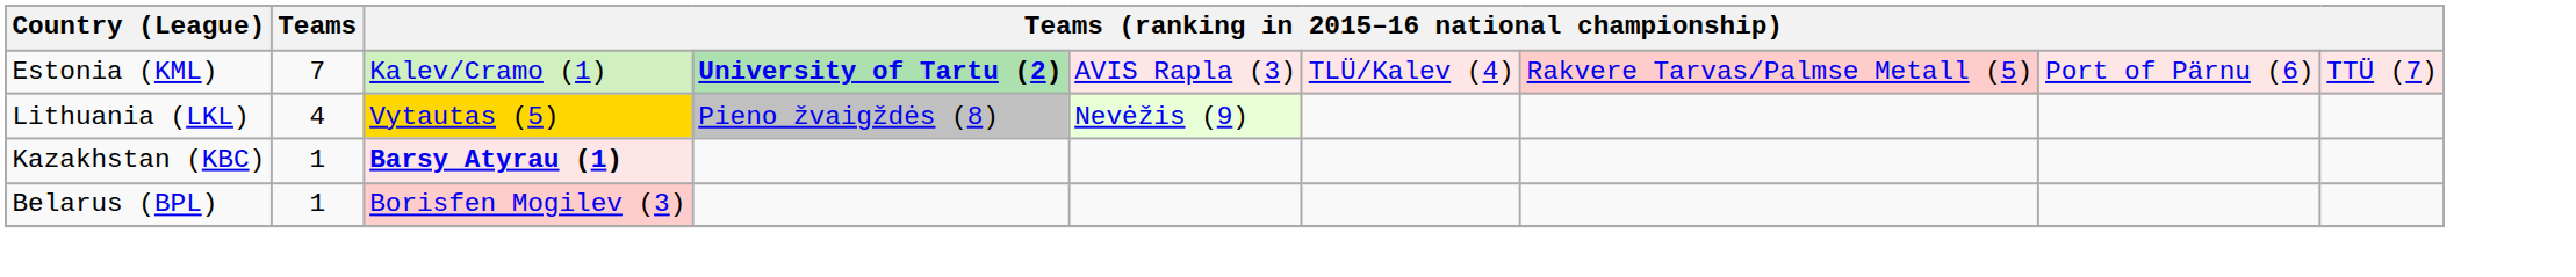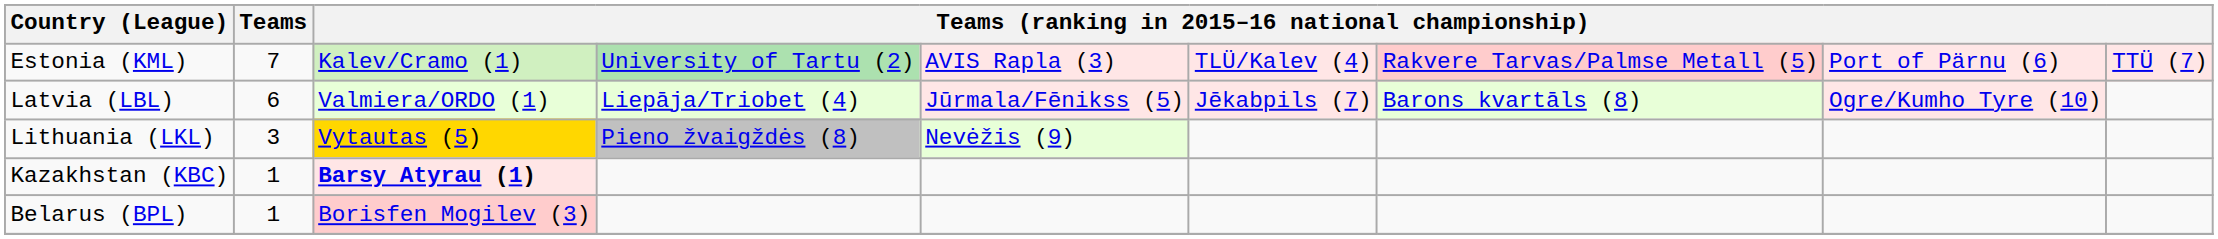 <table class="wikitable" style="font-size:90%;">
 <tr>
 <th>Country (League)</th>
 <th>Teams</th>
 <th colspan=7>Teams (ranking in 2015–16 national championship)</th>
 </tr>
 <tr>
 <td bgcolor=> Estonia (<a href='#'>KML</a>)</td>
 <td align=center>7</td>
 <td style="background:#D0F0C0;"><a href='#'>Kalev/Cramo</a> (<a href='#'>1</a>)</td>
-<td style="background:#ACE1AF;"><strong><a href='#'>University of Tartu</a> (<a href='#'>2</a>)</strong></td>
+<td style="background:#ACE1AF;"><a href='#'>University of Tartu</a> (<a href='#'>2</a>)</td>
 <td style="background:#FFE6E6;"><a href='#'>AVIS Rapla</a> (<a href='#'>3</a>)</td>
 <td style="background:#FFE6E6;"><a href='#'>TLÜ/Kalev</a> (<a href='#'>4</a>)</td>
 <td style="background:#fcc;"><a href='#'>Rakvere Tarvas/Palmse Metall</a> (<a href='#'>5</a>)</td>
 <td style="background:#FFE6E6;"><a href='#'>Port of Pärnu</a> (<a href='#'>6</a>)</td>
 <td style="background:#FFE6E6;"><a href='#'>TTÜ</a> (<a href='#'>7</a>)</td>
 </tr>
 <tr>
+<td bgcolor=> Latvia (<a href='#'>LBL</a>)</td>
+<td align=center>6</td>
+<td style="background:#E8FFD8;"><a href='#'>Valmiera/ORDO</a> (<a href='#'>1</a>)</td>
+<td style="background:#E8FFD8;"><a href='#'>Liepāja/Triobet</a> (<a href='#'>4</a>)</td>
+<td style="background:#FFE6E6;"><a href='#'>Jūrmala/Fēnikss</a> (<a href='#'>5</a>)</td>
+<td style="background:#FFE6E6;"><a href='#'>Jēkabpils</a> (<a href='#'>7</a>)</td>
+<td style="background:#E8FFD8;"><a href='#'>Barons kvartāls</a> (<a href='#'>8</a>)</td>
+<td style="background:#FFE6E6;"><a href='#'>Ogre/Kumho Tyre</a> (<a href='#'>10</a>)</td>
+<td></td>
+</tr>
+<tr>
 <td bgcolor=> Lithuania (<a href='#'>LKL</a>)</td>
-<td align=center>4</td>
+<td align=center>3</td>
 <td style="background:gold;"><a href='#'>Vytautas</a> (<a href='#'>5</a>)</td>
 <td style="background:silver;"><a href='#'>Pieno žvaigždės</a> (<a href='#'>8</a>)</td>
 <td style="background:#E8FFD8;"><a href='#'>Nevėžis</a> (<a href='#'>9</a>)</td>
 <td></td>
 <td></td>
 <td></td>
 <td></td>
 </tr>
 <tr>
 <td bgcolor=> Kazakhstan (<a href='#'>KBC</a>)</td>
 <td align=center>1</td>
 <td style="background:#FFE6E6;"><strong><a href='#'>Barsy Atyrau</a> (<a href='#'>1</a>)</strong></td>
 <td></td>
 <td></td>
 <td></td>
 <td></td>
 <td></td>
 <td></td>
 </tr>
 <tr>
 <td bgcolor=> Belarus (<a href='#'>BPL</a>)</td>
 <td align=center>1</td>
 <td style="background:#fcc;"><a href='#'>Borisfen Mogilev</a> (<a href='#'>3</a>)</td>
 <td></td>
 <td></td>
 <td></td>
 <td></td>
 <td></td>
 <td></td>
 </tr>
 <tr>
 </tr>
 </table>
